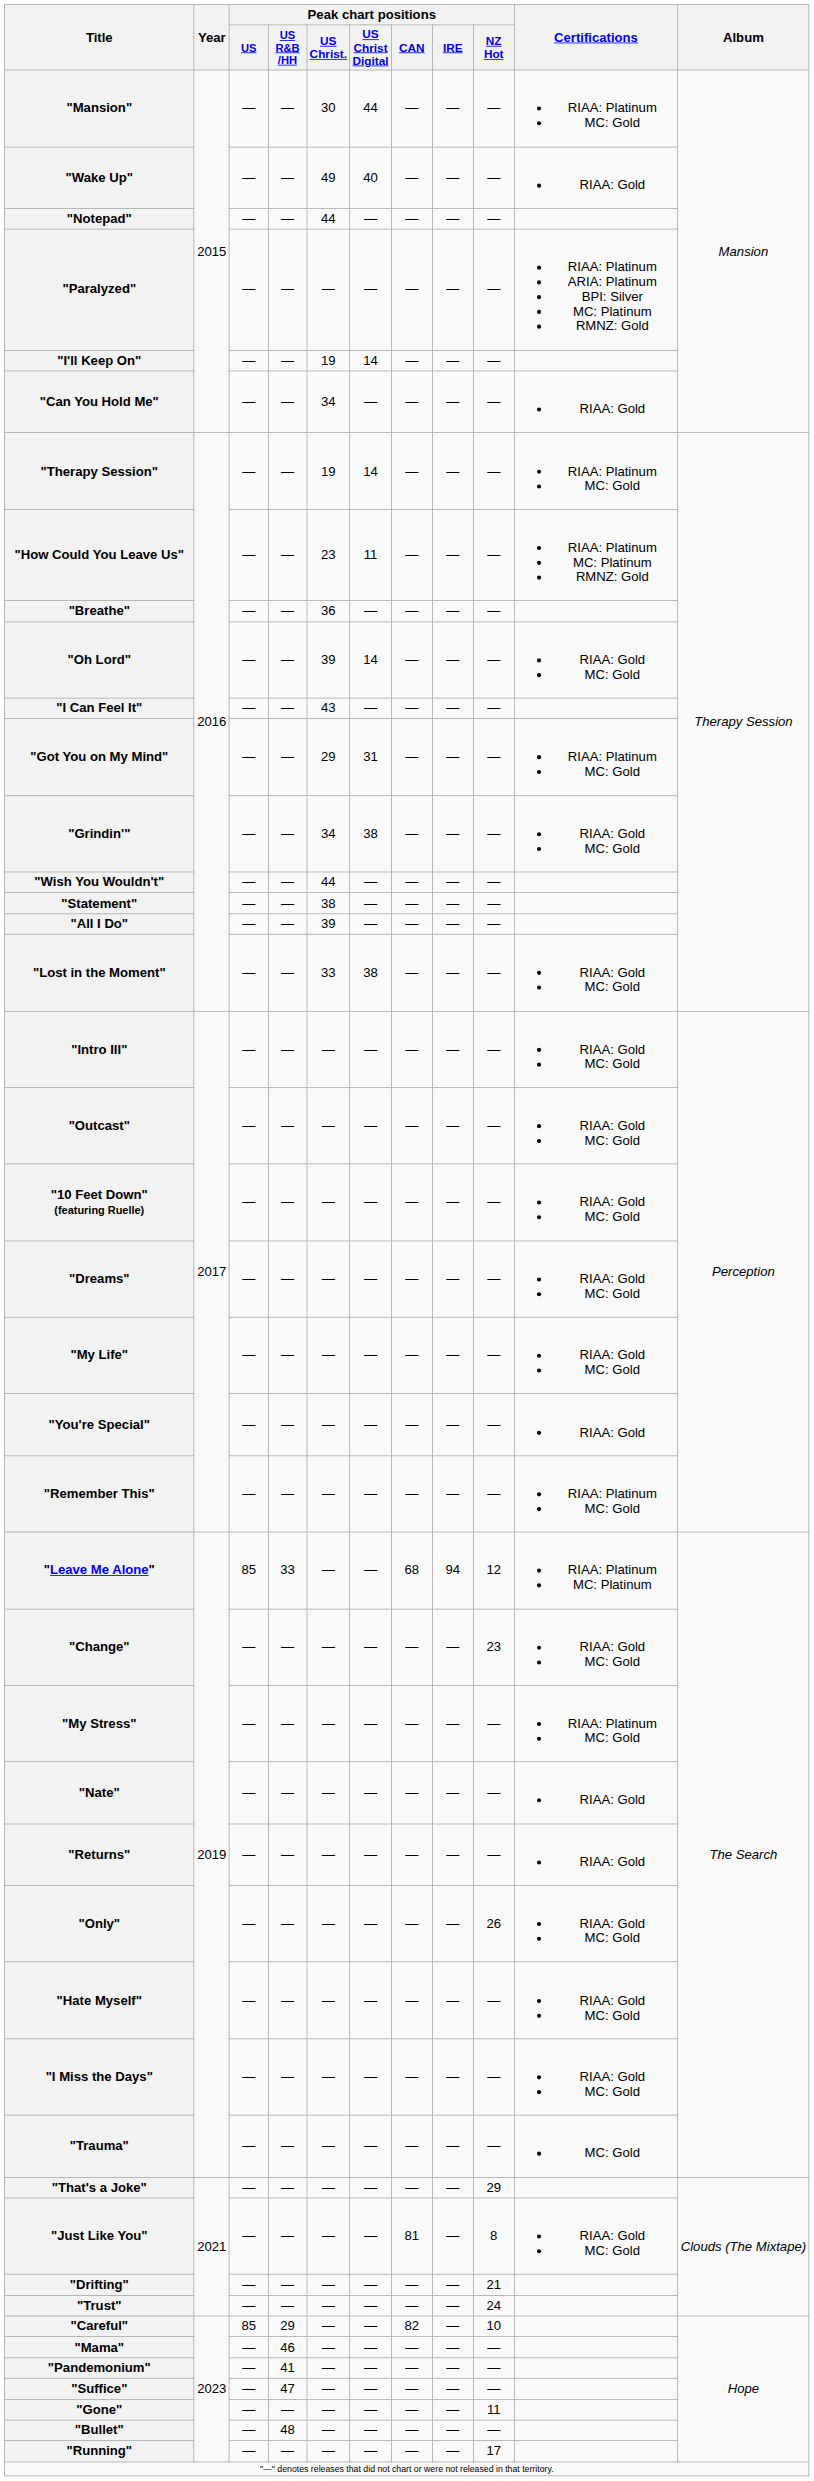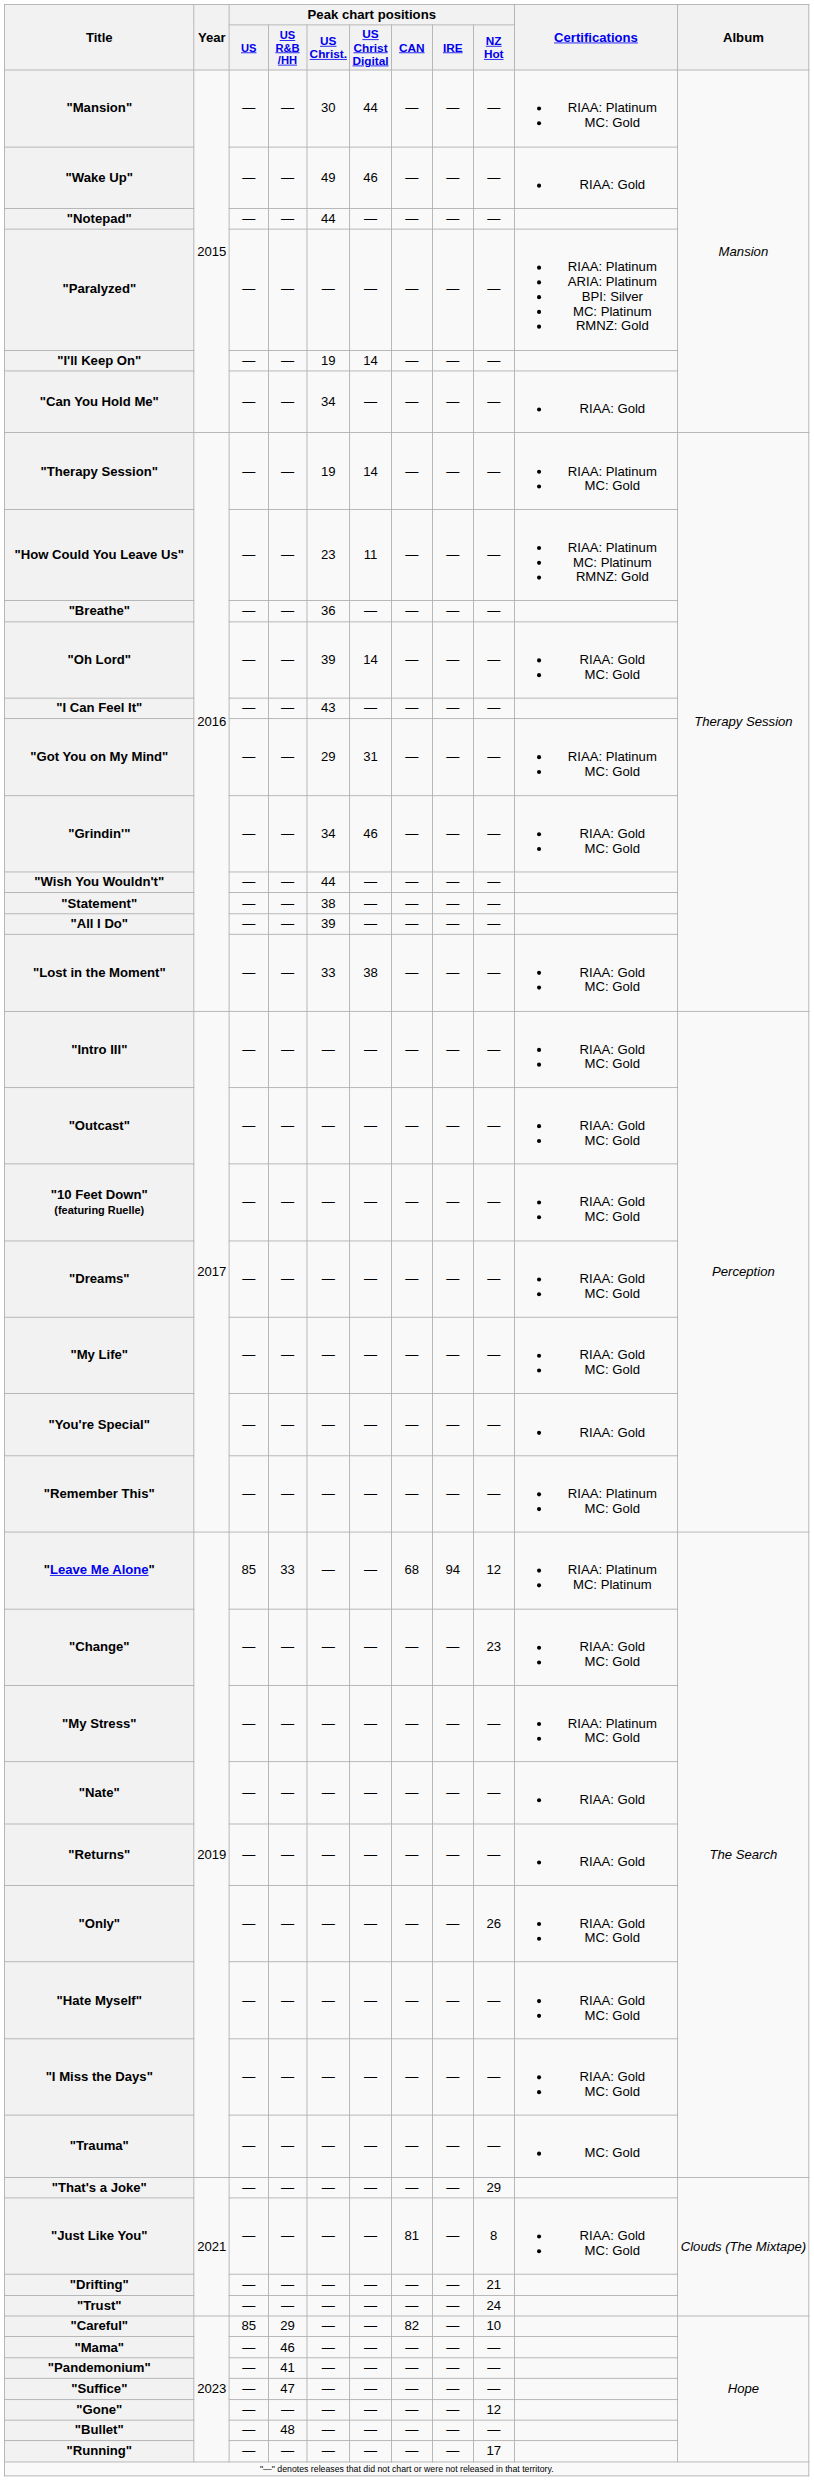 <table class="wikitable plainrowheaders" style="text-align:center;">
 <tr>
 <th scope="col" rowspan="2" style="width:14em;">Title</th>
 <th scope="col" rowspan="2" style="width:1em;">Year</th>
 <th scope="col" colspan="7">Peak chart positions</th>
 <th scope="col" rowspan="2" style="width:12em;"><a href='#'>Certifications</a></th>
 <th scope="col" rowspan="2">Album</th>
 </tr>
 <tr>
 <th scope="col" style="width:3em;font-size:85%;"><a href='#'>US</a><br></th>
 <th scope="col" style="width:3em;font-size:85%;"><a href='#'>US<br>R&B<br>/HH</a><br></th>
 <th scope="col" style="width:3em;font-size:90%;"><a href='#'>US<br>Christ.</a><br></th>
 <th scope="col" style="width:3em;font-size:90%;"><a href='#'>US<br>Christ<br>Digital</a><br></th>
 <th scope="col" style="width:3em;font-size:90%;"><a href='#'>CAN</a><br></th>
 <th scope="col" style="width:3em;font-size:90%;"><a href='#'>IRE</a><br></th>
 <th scope="col" style="width:3em;font-size:90%;"><a href='#'>NZ<br>Hot</a><br></th>
 </tr>
 <tr>
 <th scope="row">"Mansion"<br></th>
 <td rowspan="6">2015</td>
 <td>—</td>
 <td>—</td>
 <td>30</td>
 <td>44</td>
 <td>—</td>
 <td>—</td>
 <td>—</td>
 <td><br><ul><li>RIAA: Platinum</li><li>MC: Gold</li></ul></td>
 <td rowspan="6"><em>Mansion</em></td>
 </tr>
 <tr>
 <th scope="row">"Wake Up"</th>
 <td>—</td>
 <td>—</td>
 <td>49</td>
-<td>40</td>
+<td>46</td>
 <td>—</td>
 <td>—</td>
 <td>—</td>
 <td><br><ul><li>RIAA: Gold</li></ul></td>
 </tr>
 <tr>
 <th scope="row">"Notepad"</th>
 <td>—</td>
 <td>—</td>
 <td>44</td>
 <td>—</td>
 <td>—</td>
 <td>—</td>
 <td>—</td>
 <td></td>
 </tr>
 <tr>
 <th scope="row">"Paralyzed"</th>
 <td>—</td>
 <td>—</td>
 <td>—</td>
 <td>—</td>
 <td>—</td>
 <td>—</td>
 <td>—</td>
 <td><br><ul><li>RIAA: Platinum</li><li>ARIA: Platinum</li><li>BPI: Silver</li><li>MC: Platinum</li><li>RMNZ: Gold</li></ul></td>
 </tr>
 <tr>
 <th scope="row">"I'll Keep On"<br></th>
 <td>—</td>
 <td>—</td>
 <td>19</td>
 <td>14</td>
 <td>—</td>
 <td>—</td>
 <td>—</td>
 <td></td>
 </tr>
 <tr>
 <th scope="row">"Can You Hold Me"<br></th>
 <td>—</td>
 <td>—</td>
 <td>34</td>
 <td>—</td>
 <td>—</td>
 <td>—</td>
 <td>—</td>
 <td><br><ul><li>RIAA: Gold</li></ul></td>
 </tr>
 <tr>
 <th scope="row">"Therapy Session"</th>
 <td rowspan="11">2016</td>
 <td>—</td>
 <td>—</td>
 <td>19</td>
 <td>14</td>
 <td>—</td>
 <td>—</td>
 <td>—</td>
 <td><br><ul><li>RIAA: Platinum</li><li>MC: Gold</li></ul></td>
 <td rowspan="11"><em>Therapy Session</em></td>
 </tr>
 <tr>
 <th scope="row">"How Could You Leave Us"</th>
 <td>—</td>
 <td>—</td>
 <td>23</td>
 <td>11</td>
 <td>—</td>
 <td>—</td>
 <td>—</td>
 <td><br><ul><li>RIAA: Platinum</li><li>MC: Platinum</li><li>RMNZ: Gold</li></ul></td>
 </tr>
 <tr>
 <th scope="row">"Breathe"</th>
 <td>—</td>
 <td>—</td>
 <td>36</td>
 <td>—</td>
 <td>—</td>
 <td>—</td>
 <td>—</td>
 <td></td>
 </tr>
 <tr>
 <th scope="row">"Oh Lord"</th>
 <td>—</td>
 <td>—</td>
 <td>39</td>
 <td>14</td>
 <td>—</td>
 <td>—</td>
 <td>—</td>
 <td><br><ul><li>RIAA: Gold</li><li>MC: Gold</li></ul></td>
 </tr>
 <tr>
 <th scope="row">"I Can Feel It"</th>
 <td>—</td>
 <td>—</td>
 <td>43</td>
 <td>—</td>
 <td>—</td>
 <td>—</td>
 <td>—</td>
 <td></td>
 </tr>
 <tr>
 <th scope="row">"Got You on My Mind"</th>
 <td>—</td>
 <td>—</td>
 <td>29</td>
 <td>31</td>
 <td>—</td>
 <td>—</td>
 <td>—</td>
 <td><br><ul><li>RIAA: Platinum</li><li>MC: Gold</li></ul></td>
 </tr>
 <tr>
 <th scope="row">"Grindin'"<br></th>
 <td>—</td>
 <td>—</td>
 <td>34</td>
-<td>38</td>
+<td>46</td>
 <td>—</td>
 <td>—</td>
 <td>—</td>
 <td><br><ul><li>RIAA: Gold</li><li>MC: Gold</li></ul></td>
 </tr>
 <tr>
 <th scope="row">"Wish You Wouldn't"</th>
 <td>—</td>
 <td>—</td>
 <td>44</td>
 <td>—</td>
 <td>—</td>
 <td>—</td>
 <td>—</td>
 <td></td>
 </tr>
 <tr>
 <th scope="row">"Statement"</th>
 <td>—</td>
 <td>—</td>
 <td>38</td>
 <td>—</td>
 <td>—</td>
 <td>—</td>
 <td>—</td>
 <td></td>
 </tr>
 <tr>
 <th scope="row">"All I Do"</th>
 <td>—</td>
 <td>—</td>
 <td>39</td>
 <td>—</td>
 <td>—</td>
 <td>—</td>
 <td>—</td>
 <td></td>
 </tr>
 <tr>
 <th scope="row">"Lost in the Moment"<br></th>
 <td>—</td>
 <td>—</td>
 <td>33</td>
 <td>38</td>
 <td>—</td>
 <td>—</td>
 <td>—</td>
 <td><br><ul><li>RIAA: Gold</li><li>MC: Gold</li></ul></td>
 </tr>
 <tr>
 <th scope="row">"Intro III"</th>
 <td rowspan="7">2017</td>
 <td>—</td>
 <td>—</td>
 <td>—</td>
 <td>—</td>
 <td>—</td>
 <td>—</td>
 <td>—</td>
 <td><br><ul><li>RIAA: Gold</li><li>MC: Gold</li></ul></td>
 <td rowspan="7"><em>Perception</em></td>
 </tr>
 <tr>
 <th scope="row">"Outcast"</th>
 <td>—</td>
 <td>—</td>
 <td>—</td>
 <td>—</td>
 <td>—</td>
 <td>—</td>
 <td>—</td>
 <td><br><ul><li>RIAA: Gold</li><li>MC: Gold</li></ul></td>
 </tr>
 <tr>
 <th scope="row">"10 Feet Down"<br><small>(featuring Ruelle)</small></th>
 <td>—</td>
 <td>—</td>
 <td>—</td>
 <td>—</td>
 <td>—</td>
 <td>—</td>
 <td>—</td>
 <td><br><ul><li>RIAA: Gold</li><li>MC: Gold</li></ul></td>
 </tr>
 <tr>
 <th scope="row">"Dreams"</th>
 <td>—</td>
 <td>—</td>
 <td>—</td>
 <td>—</td>
 <td>—</td>
 <td>—</td>
 <td>—</td>
 <td><br><ul><li>RIAA: Gold</li><li>MC: Gold</li></ul></td>
 </tr>
 <tr>
 <th scope="row">"My Life"</th>
 <td>—</td>
 <td>—</td>
 <td>—</td>
 <td>—</td>
 <td>—</td>
 <td>—</td>
 <td>—</td>
 <td><br><ul><li>RIAA: Gold</li><li>MC: Gold</li></ul></td>
 </tr>
 <tr>
 <th scope="row">"You're Special"</th>
 <td>—</td>
 <td>—</td>
 <td>—</td>
 <td>—</td>
 <td>—</td>
 <td>—</td>
 <td>—</td>
 <td><br><ul><li>RIAA: Gold</li></ul></td>
 </tr>
 <tr>
 <th scope="row">"Remember This"</th>
 <td>—</td>
 <td>—</td>
 <td>—</td>
 <td>—</td>
 <td>—</td>
 <td>—</td>
 <td>—</td>
 <td><br><ul><li>RIAA: Platinum</li><li>MC: Gold</li></ul></td>
 </tr>
 <tr>
 <th scope="row">"<a href='#'>Leave Me Alone</a>"</th>
 <td rowspan="9">2019</td>
 <td>85</td>
 <td>33</td>
 <td>—</td>
 <td>—</td>
 <td>68</td>
 <td>94</td>
 <td>12</td>
 <td><br><ul><li>RIAA: Platinum</li><li>MC: Platinum</li></ul></td>
 <td rowspan="9"><em>The Search</em></td>
 </tr>
 <tr>
 <th scope="row">"Change"</th>
 <td>—</td>
 <td>—</td>
 <td>—</td>
 <td>—</td>
 <td>—</td>
 <td>—</td>
 <td>23</td>
 <td><br><ul><li>RIAA: Gold</li><li>MC: Gold</li></ul></td>
 </tr>
 <tr>
 <th scope="row">"My Stress"</th>
 <td>—</td>
 <td>—</td>
 <td>—</td>
 <td>—</td>
 <td>—</td>
 <td>—</td>
 <td>—</td>
 <td><br><ul><li>RIAA: Platinum</li><li>MC: Gold</li></ul></td>
 </tr>
 <tr>
 <th scope="row">"Nate"</th>
 <td>—</td>
 <td>—</td>
 <td>—</td>
 <td>—</td>
 <td>—</td>
 <td>—</td>
 <td>—</td>
 <td><br><ul><li>RIAA: Gold</li></ul></td>
 </tr>
 <tr>
 <th scope="row">"Returns"</th>
 <td>—</td>
 <td>—</td>
 <td>—</td>
 <td>—</td>
 <td>—</td>
 <td>—</td>
 <td>—</td>
 <td><br><ul><li>RIAA: Gold</li></ul></td>
 </tr>
 <tr>
 <th scope="row">"Only"<br></th>
 <td>—</td>
 <td>—</td>
 <td>—</td>
 <td>—</td>
 <td>—</td>
 <td>—</td>
 <td>26</td>
 <td><br><ul><li>RIAA: Gold</li><li>MC: Gold</li></ul></td>
 </tr>
 <tr>
 <th scope="row">"Hate Myself"</th>
 <td>—</td>
 <td>—</td>
 <td>—</td>
 <td>—</td>
 <td>—</td>
 <td>—</td>
 <td>—</td>
 <td><br><ul><li>RIAA: Gold</li><li>MC: Gold</li></ul></td>
 </tr>
 <tr>
 <th scope="row">"I Miss the Days"</th>
 <td>—</td>
 <td>—</td>
 <td>—</td>
 <td>—</td>
 <td>—</td>
 <td>—</td>
 <td>—</td>
 <td><br><ul><li>RIAA: Gold</li><li>MC: Gold</li></ul></td>
 </tr>
 <tr>
 <th scope="row">"Trauma"</th>
 <td>—</td>
 <td>—</td>
 <td>—</td>
 <td>—</td>
 <td>—</td>
 <td>—</td>
 <td>—</td>
 <td><br><ul><li>MC: Gold</li></ul></td>
 </tr>
 <tr>
 <th scope="row">"That's a Joke"</th>
 <td rowspan="4">2021</td>
 <td>—</td>
 <td>—</td>
 <td>—</td>
 <td>—</td>
 <td>—</td>
 <td>—</td>
 <td>29</td>
 <td></td>
 <td rowspan="4"><em>Clouds (The Mixtape)</em></td>
 </tr>
 <tr>
 <th scope="row">"Just Like You"</th>
 <td>—</td>
 <td>—</td>
 <td>—</td>
 <td>—</td>
 <td>81</td>
 <td>—</td>
 <td>8</td>
 <td><br><ul><li>RIAA: Gold</li><li>MC: Gold</li></ul></td>
 </tr>
 <tr>
 <th scope="row">"Drifting"</th>
 <td>—</td>
 <td>—</td>
 <td>—</td>
 <td>—</td>
 <td>—</td>
 <td>—</td>
 <td>21</td>
 <td></td>
 </tr>
 <tr>
 <th scope="row">"Trust"<br></th>
 <td>—</td>
 <td>—</td>
 <td>—</td>
 <td>—</td>
 <td>—</td>
 <td>—</td>
 <td>24</td>
 <td></td>
 </tr>
 <tr>
 <th scope="row">"Careful"<br></th>
 <td rowspan="7">2023</td>
 <td>85</td>
 <td>29</td>
 <td>—</td>
 <td>—</td>
 <td>82</td>
 <td>—</td>
 <td>10</td>
 <td></td>
 <td rowspan="7"><em>Hope</em></td>
 </tr>
 <tr>
 <th scope="row">"Mama"</th>
 <td>—</td>
 <td>46</td>
 <td>—</td>
 <td>—</td>
 <td>—</td>
 <td>—</td>
 <td>—</td>
 <td></td>
 </tr>
 <tr>
 <th scope="row">"Pandemonium"</th>
 <td>—</td>
 <td>41</td>
 <td>—</td>
 <td>—</td>
 <td>—</td>
 <td>—</td>
 <td>—</td>
 <td></td>
 </tr>
 <tr>
 <th scope="row">"Suffice"</th>
 <td>—</td>
 <td>47</td>
 <td>—</td>
 <td>—</td>
 <td>—</td>
 <td>—</td>
 <td>—</td>
 <td></td>
 </tr>
 <tr>
 <th scope="row">"Gone"<br></th>
 <td>—</td>
 <td>—</td>
 <td>—</td>
 <td>—</td>
 <td>—</td>
 <td>—</td>
-<td>11</td>
+<td>12</td>
 <td></td>
 </tr>
 <tr>
 <th scope="row">"Bullet"</th>
 <td>—</td>
 <td>48</td>
 <td>—</td>
 <td>—</td>
 <td>—</td>
 <td>—</td>
 <td>—</td>
 <td></td>
 </tr>
 <tr>
 <th scope="row">"Running"</th>
 <td>—</td>
 <td>—</td>
 <td>—</td>
 <td>—</td>
 <td>—</td>
 <td>—</td>
 <td>17</td>
 <td></td>
 </tr>
 <tr>
 <td colspan="11" style="font-size:8pt">"—" denotes releases that did not chart or were not released in that territory.</td>
 </tr>
 </table>
